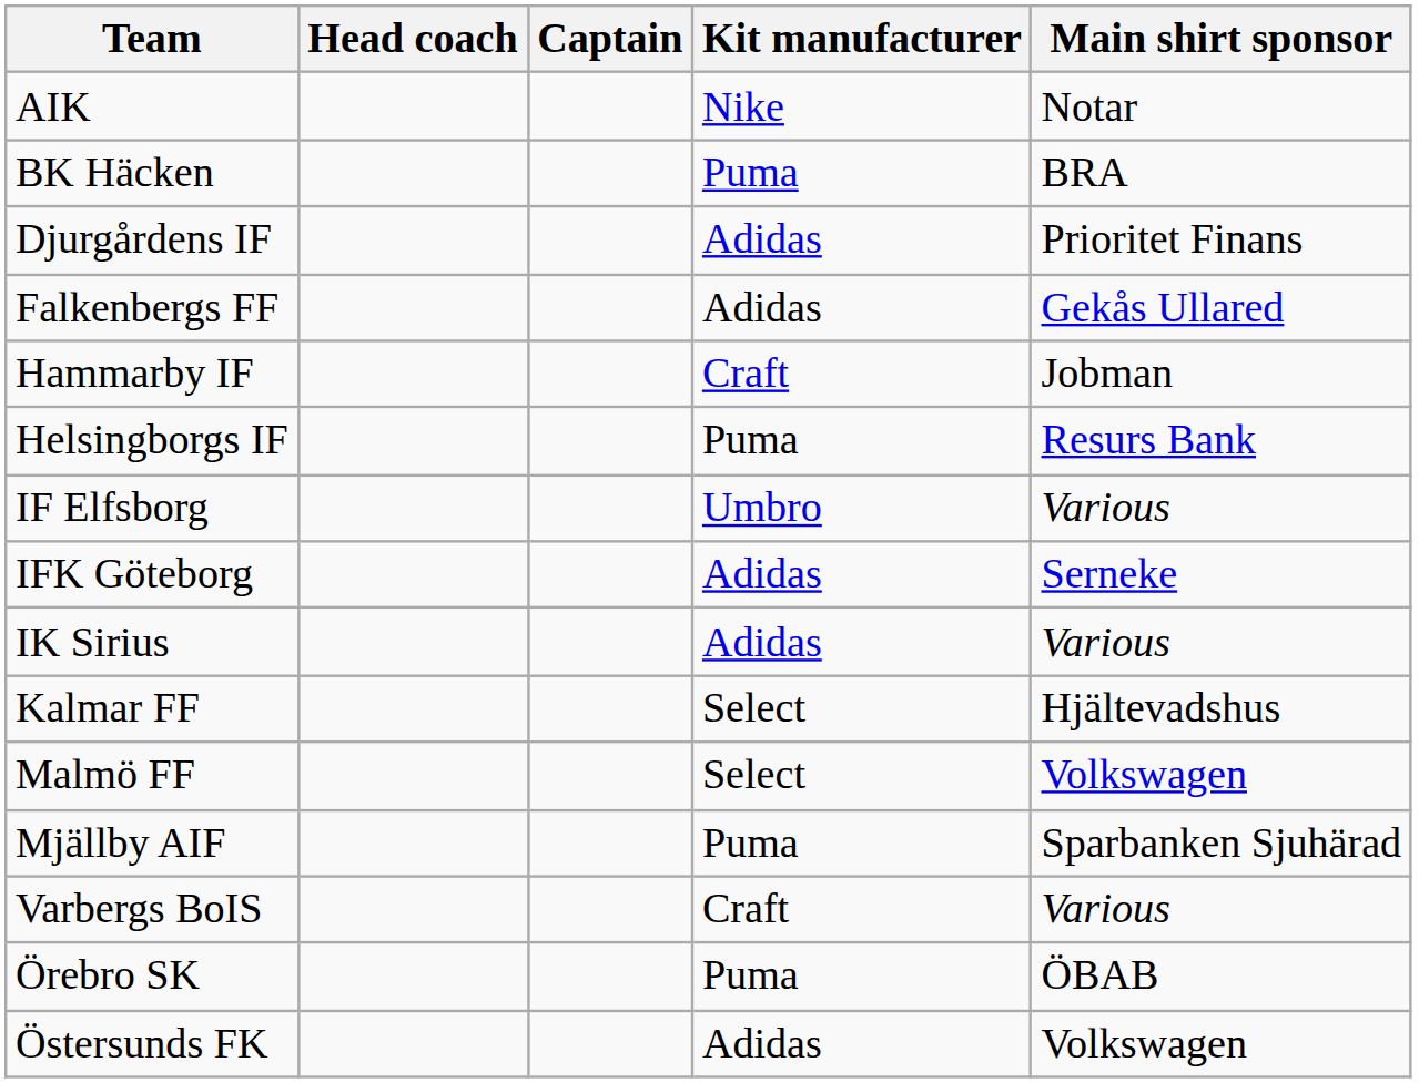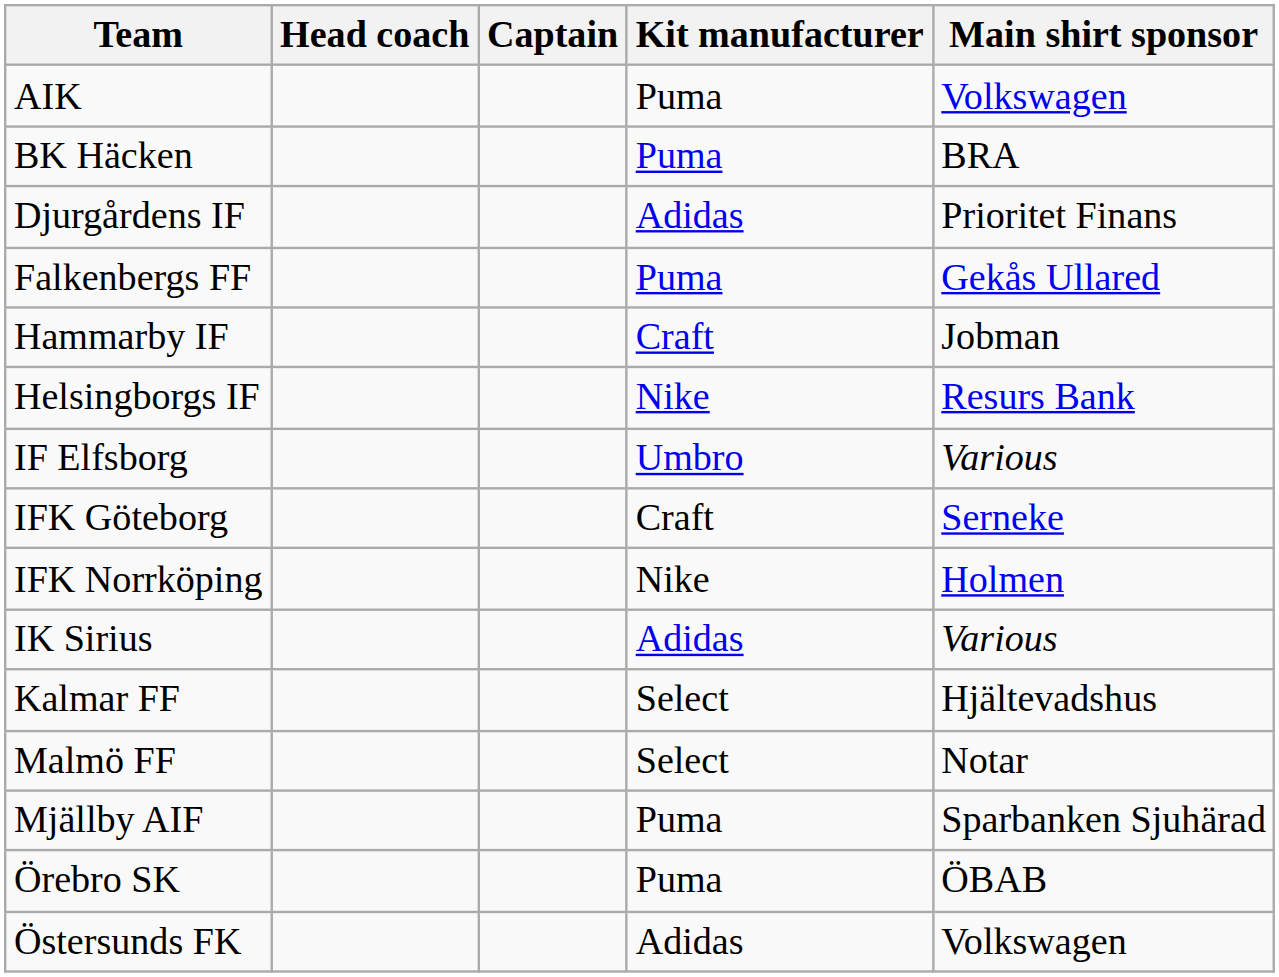 <table class="wikitable sortable" style="text-align: left;">
 <tr>
 <th>Team</th>
 <th>Head coach</th>
 <th>Captain</th>
 <th>Kit manufacturer</th>
 <th>Main shirt sponsor</th>
 </tr>
 <tr>
 <td>AIK</td>
 <td> </td>
 <td> </td>
-<td> <a href='#'>Nike</a></td>
-<td>Notar</td>
+<td> Puma</td>
+<td><a href='#'>Volkswagen</a></td>
 </tr>
 <tr>
 <td>BK Häcken</td>
 <td> </td>
 <td> </td>
 <td> <a href='#'>Puma</a></td>
 <td>BRA</td>
 </tr>
 <tr>
 <td>Djurgårdens IF</td>
 <td> <br> </td>
 <td> </td>
 <td> <a href='#'>Adidas</a></td>
 <td>Prioritet Finans</td>
 </tr>
 <tr>
 <td>Falkenbergs FF</td>
 <td> </td>
 <td> </td>
-<td> Adidas</td>
+<td> <a href='#'>Puma</a></td>
 <td><a href='#'>Gekås Ullared</a></td>
 </tr>
 <tr>
 <td>Hammarby IF</td>
 <td> </td>
 <td> </td>
 <td> <a href='#'>Craft</a></td>
 <td>Jobman</td>
 </tr>
 <tr>
 <td>Helsingborgs IF</td>
 <td> </td>
 <td> </td>
-<td> Puma</td>
+<td> <a href='#'>Nike</a></td>
 <td><a href='#'>Resurs Bank</a></td>
 </tr>
 <tr>
 <td>IF Elfsborg</td>
 <td> </td>
 <td> </td>
 <td> <a href='#'>Umbro</a></td>
 <td><em>Various</em></td>
 </tr>
 <tr>
 <td>IFK Göteborg</td>
 <td> </td>
 <td> </td>
-<td> <a href='#'>Adidas</a></td>
+<td> Craft</td>
 <td><a href='#'>Serneke</a></td>
+</tr>
+<tr>
+<td>IFK Norrköping</td>
+<td> </td>
+<td> </td>
+<td> Nike</td>
+<td><a href='#'>Holmen</a></td>
 </tr>
 <tr>
 <td>IK Sirius</td>
 <td> </td>
 <td> </td>
 <td> <a href='#'>Adidas</a></td>
 <td><em>Various</em></td>
 </tr>
 <tr>
 <td>Kalmar FF</td>
 <td> </td>
 <td> </td>
 <td> Select</td>
 <td>Hjältevadshus</td>
 </tr>
 <tr>
 <td>Malmö FF</td>
 <td> </td>
 <td> </td>
 <td> Select</td>
-<td><a href='#'>Volkswagen</a></td>
+<td>Notar</td>
 </tr>
 <tr>
 <td>Mjällby AIF</td>
 <td> </td>
 <td> </td>
 <td> Puma</td>
 <td>Sparbanken Sjuhärad</td>
-</tr>
-<tr>
-<td>Varbergs BoIS</td>
-<td> </td>
-<td> </td>
-<td> Craft</td>
-<td><em>Various</em></td>
 </tr>
 <tr>
 <td>Örebro SK</td>
 <td> </td>
 <td> </td>
 <td> Puma</td>
 <td>ÖBAB</td>
 </tr>
 <tr>
 <td>Östersunds FK</td>
 <td> </td>
 <td> </td>
 <td> Adidas</td>
 <td>Volkswagen</td>
 </tr>
 </table>
